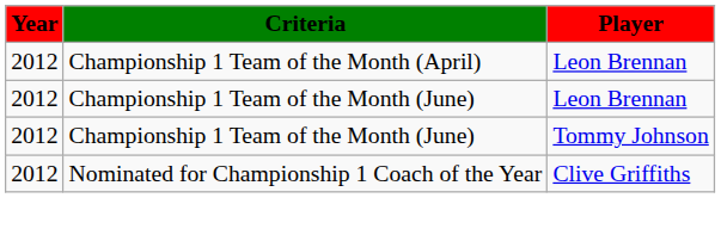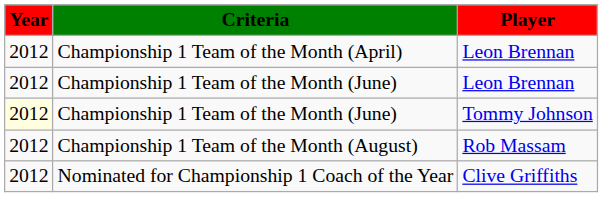 <table class="wikitable">
 <tr>
 <th colspan="1" style="background-color: red;"><span>Year</span></th>
 <th colspan="1" style="background-color: green;"><span>Criteria</span></th>
 <th colspan="1" style="background-color: red;"><span>Player</span></th>
 </tr>
 <tr>
 <td>2012</td>
 <td>Championship 1 Team of the Month (April) </td>
 <td><a href='#'>Leon Brennan</a></td>
 </tr>
 <tr>
 <td>2012</td>
 <td>Championship 1 Team of the Month (June) </td>
 <td><a href='#'>Leon Brennan</a></td>
 </tr>
 <tr>
-<td>2012</td>
+<td style="background: lightyellow;">2012</td>
 <td>Championship 1 Team of the Month (June) </td>
 <td><a href='#'>Tommy Johnson</a></td>
+</tr>
+<tr>
+<td>2012</td>
+<td>Championship 1 Team of the Month (August) </td>
+<td><a href='#'>Rob Massam</a></td>
 </tr>
 <tr>
 <td>2012</td>
 <td>Nominated for Championship 1 Coach of the Year </td>
 <td><a href='#'>Clive Griffiths</a></td>
 </tr>
 </table>
